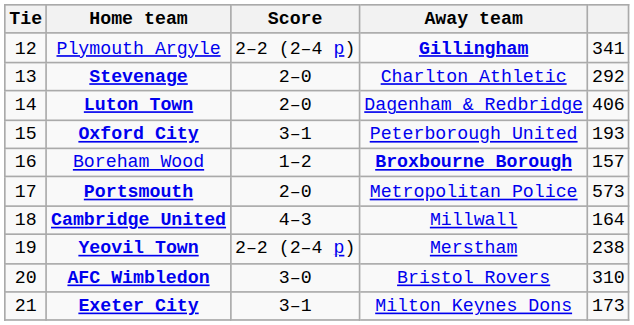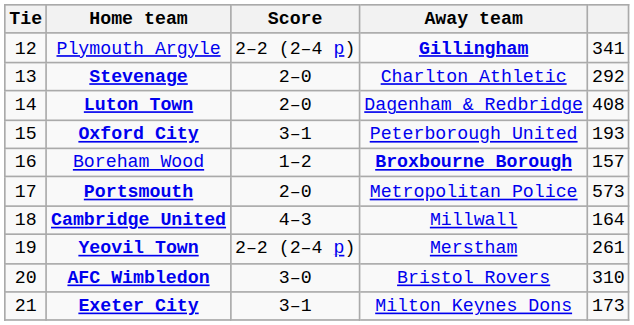 <table class="wikitable" style="text-align: center; font-size:85%">
 <tr>
 <th>Tie</th>
 <th>Home team</th>
 <th>Score</th>
 <th>Away team</th>
 <th></th>
 </tr>
 <tr>
 <td>12</td>
 <td><a href='#'>Plymouth Argyle</a></td>
 <td>2–2 (2–4 <a href='#'>p</a>)</td>
 <td><strong><a href='#'>Gillingham</a></strong></td>
 <td>341</td>
 </tr>
 <tr>
 <td>13</td>
 <td><strong><a href='#'>Stevenage</a></strong></td>
 <td>2–0</td>
 <td><a href='#'>Charlton Athletic</a></td>
 <td>292</td>
 </tr>
 <tr>
 <td>14</td>
 <td><strong><a href='#'>Luton Town</a></strong></td>
 <td>2–0</td>
 <td><a href='#'>Dagenham & Redbridge</a></td>
-<td>406</td>
+<td>408</td>
 </tr>
 <tr>
 <td>15</td>
 <td><strong><a href='#'>Oxford City</a></strong></td>
 <td>3–1</td>
 <td><a href='#'>Peterborough United</a></td>
 <td>193</td>
 </tr>
 <tr>
 <td>16</td>
 <td><a href='#'>Boreham Wood</a></td>
 <td>1–2</td>
 <td><strong><a href='#'>Broxbourne Borough</a></strong></td>
 <td>157</td>
 </tr>
 <tr>
 <td>17</td>
 <td><strong><a href='#'>Portsmouth</a></strong></td>
 <td>2–0</td>
 <td><a href='#'>Metropolitan Police</a></td>
 <td>573</td>
 </tr>
 <tr>
 <td>18</td>
 <td><strong><a href='#'>Cambridge United</a></strong></td>
 <td>4–3 </td>
 <td><a href='#'>Millwall</a></td>
 <td>164</td>
 </tr>
 <tr>
 <td>19</td>
 <td><strong><a href='#'>Yeovil Town</a></strong></td>
 <td>2–2 (2–4 <a href='#'>p</a>)</td>
 <td><a href='#'>Merstham</a></td>
-<td>238</td>
+<td>261</td>
 </tr>
 <tr>
 <td>20</td>
 <td><strong><a href='#'>AFC Wimbledon</a></strong></td>
 <td>3–0</td>
 <td><a href='#'>Bristol Rovers</a></td>
 <td>310</td>
 </tr>
 <tr>
 <td>21</td>
 <td><strong><a href='#'>Exeter City</a></strong></td>
 <td>3–1</td>
 <td><a href='#'>Milton Keynes Dons</a></td>
 <td>173</td>
 </tr>
 </table>
